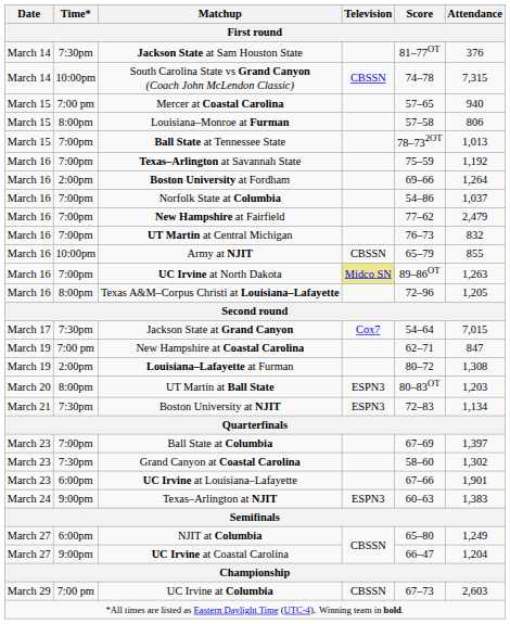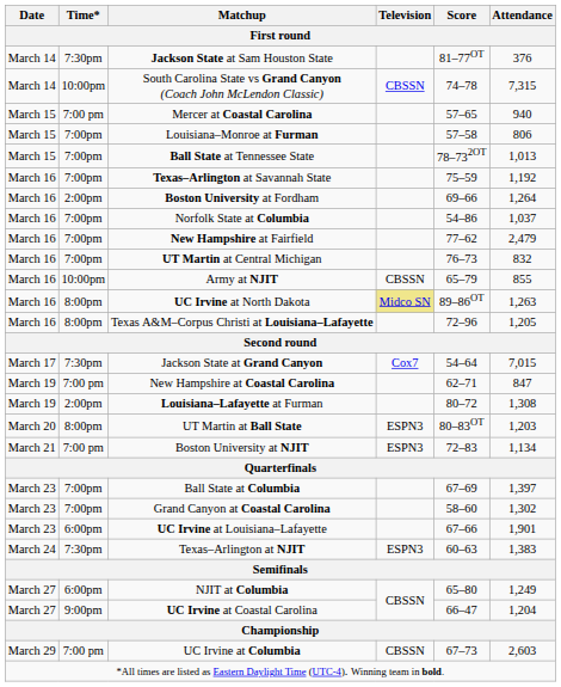 <table class="wikitable" style="font-size: 95%; text-align:center">
 <tr>
 <th>Date</th>
 <th>Time*</th>
 <th>Matchup</th>
 <th>Television</th>
 <th>Score</th>
 <th>Attendance</th>
 </tr>
 <tr>
 <th colspan=6>First round</th>
 </tr>
 <tr>
 <td>March 14</td>
 <td>7:30pm</td>
 <td><strong>Jackson State</strong> at Sam Houston State</td>
 <td></td>
 <td>81–77<sup>OT</sup></td>
 <td>376</td>
 </tr>
 <tr>
 <td>March 14</td>
 <td>10:00pm</td>
 <td>South Carolina State vs <strong>Grand Canyon</strong> <br><em>(Coach John McLendon Classic)</em></td>
 <td><a href='#'>CBSSN</a></td>
 <td>74–78</td>
 <td>7,315</td>
 </tr>
 <tr>
 <td>March 15</td>
 <td>7:00 pm</td>
 <td>Mercer at <strong>Coastal Carolina</strong></td>
 <td></td>
 <td>57–65</td>
 <td>940</td>
 </tr>
 <tr>
 <td>March 15</td>
-<td>8:00pm</td>
+<td>7:00pm</td>
 <td>Louisiana–Monroe at <strong>Furman</strong></td>
 <td></td>
 <td>57–58</td>
 <td>806</td>
 </tr>
 <tr>
 <td>March 15</td>
 <td>7:00pm</td>
 <td><strong>Ball State</strong> at Tennessee State</td>
 <td></td>
 <td>78–73<sup>2OT</sup></td>
 <td>1,013</td>
 </tr>
 <tr>
 <td>March 16</td>
 <td>7:00pm</td>
 <td><strong>Texas–Arlington</strong> at Savannah State</td>
 <td></td>
 <td>75–59</td>
 <td>1,192</td>
 </tr>
 <tr>
 <td>March 16</td>
 <td>2:00pm</td>
 <td><strong>Boston University</strong> at Fordham</td>
 <td></td>
 <td>69–66</td>
 <td>1,264</td>
 </tr>
 <tr>
 <td>March 16</td>
 <td>7:00pm</td>
 <td>Norfolk State at <strong>Columbia</strong></td>
 <td></td>
 <td>54–86</td>
 <td>1,037</td>
 </tr>
 <tr>
 <td>March 16</td>
 <td>7:00pm</td>
 <td><strong>New Hampshire</strong> at Fairfield</td>
 <td></td>
 <td>77–62</td>
 <td>2,479</td>
 </tr>
 <tr>
 <td>March 16</td>
 <td>7:00pm</td>
 <td><strong>UT Martin</strong> at Central Michigan</td>
 <td></td>
 <td>76–73</td>
 <td>832</td>
 </tr>
 <tr>
 <td>March 16</td>
 <td>10:00pm</td>
 <td>Army at <strong>NJIT</strong></td>
 <td>CBSSN</td>
 <td>65–79</td>
 <td>855</td>
 </tr>
 <tr>
 <td>March 16</td>
-<td>7:00pm</td>
+<td>8:00pm</td>
 <td><strong>UC Irvine</strong> at North Dakota</td>
 <td style="background: khaki;"><a href='#'>Midco SN</a></td>
 <td>89–86<sup>OT</sup></td>
 <td>1,263</td>
 </tr>
 <tr>
 <td>March 16</td>
 <td>8:00pm</td>
 <td>Texas A&M–Corpus Christi at <strong>Louisiana–Lafayette</strong></td>
 <td></td>
 <td>72–96</td>
 <td>1,205</td>
 </tr>
 <tr>
 <th colspan=6>Second round</th>
 </tr>
 <tr>
 <td>March 17</td>
 <td>7:30pm</td>
 <td>Jackson State at <strong>Grand Canyon</strong></td>
 <td><a href='#'>Cox7</a></td>
 <td>54–64</td>
 <td>7,015</td>
 </tr>
 <tr>
 <td>March 19</td>
 <td>7:00 pm</td>
 <td>New Hampshire at <strong>Coastal Carolina</strong></td>
 <td></td>
 <td>62–71</td>
 <td>847</td>
 </tr>
 <tr>
 <td>March 19</td>
 <td>2:00pm</td>
 <td><strong>Louisiana–Lafayette</strong> at Furman</td>
 <td></td>
 <td>80–72</td>
 <td>1,308</td>
 </tr>
 <tr>
 <td>March 20</td>
 <td>8:00pm</td>
 <td>UT Martin at <strong>Ball State</strong></td>
 <td>ESPN3</td>
 <td>80–83<sup>OT</sup></td>
 <td>1,203</td>
 </tr>
 <tr>
 <td>March 21</td>
-<td>7:30pm</td>
+<td>7:00 pm</td>
 <td>Boston University at <strong>NJIT</strong></td>
 <td>ESPN3</td>
 <td>72–83</td>
 <td>1,134</td>
 </tr>
 <tr>
 <th colspan=6>Quarterfinals</th>
 </tr>
 <tr>
 <td>March 23</td>
 <td>7:00pm</td>
 <td>Ball State at <strong>Columbia</strong></td>
 <td></td>
 <td>67–69</td>
 <td>1,397</td>
 </tr>
 <tr>
 <td>March 23</td>
-<td>7:30pm</td>
+<td>7:00pm</td>
 <td>Grand Canyon at <strong>Coastal Carolina</strong></td>
 <td></td>
 <td>58–60</td>
 <td>1,302</td>
 </tr>
 <tr>
 <td>March 23</td>
 <td>6:00pm</td>
 <td><strong>UC Irvine</strong> at Louisiana–Lafayette</td>
 <td></td>
 <td>67–66</td>
 <td>1,901</td>
 </tr>
 <tr>
 <td>March 24</td>
-<td>9:00pm</td>
+<td>7:30pm</td>
 <td>Texas–Arlington at <strong>NJIT</strong></td>
 <td>ESPN3</td>
 <td>60–63</td>
 <td>1,383</td>
 </tr>
 <tr>
 <th colspan=6>Semifinals</th>
 </tr>
 <tr>
 <td>March 27</td>
 <td>6:00pm</td>
 <td>NJIT at <strong>Columbia</strong></td>
 <td rowspan=2>CBSSN</td>
 <td>65–80</td>
 <td>1,249</td>
 </tr>
 <tr>
 <td>March 27</td>
 <td>9:00pm</td>
 <td><strong>UC Irvine</strong> at Coastal Carolina</td>
 <td>66–47</td>
 <td>1,204</td>
 </tr>
 <tr>
 <th colspan=6>Championship</th>
 </tr>
 <tr>
 <td>March 29</td>
 <td>7:00 pm</td>
 <td>UC Irvine at <strong>Columbia</strong></td>
 <td>CBSSN</td>
 <td>67–73</td>
 <td>2,603</td>
 </tr>
 <tr>
 <td colspan=6><small>*All times are listed as <a href='#'>Eastern Daylight Time</a> (<a href='#'>UTC-4</a>)</small>. <small>Winning team in <strong>bold</strong>.</small></td>
 </tr>
 </table>
